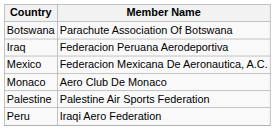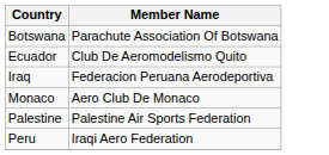 <table class="wikitable">
 <tr>
 <th>Country</th>
 <th>Member Name</th>
 </tr>
 <tr>
 <td>Botswana</td>
 <td>Parachute Association Of Botswana</td>
 </tr>
 <tr>
+<td>Ecuador</td>
+<td>Club De Aeromodelismo Quito</td>
+</tr>
+<tr>
 <td>Iraq</td>
 <td>Federacion Peruana Aerodeportiva</td>
-</tr>
-<tr>
-<td>Mexico</td>
-<td>Federacion Mexicana De Aeronautica, A.C.</td>
 </tr>
 <tr>
 <td>Monaco</td>
 <td>Aero Club De Monaco</td>
 </tr>
 <tr>
 <td>Palestine</td>
 <td>Palestine Air Sports Federation</td>
 </tr>
 <tr>
 <td>Peru</td>
 <td>Iraqi Aero Federation</td>
 </tr>
 <tr>
 </tr>
 </table>
